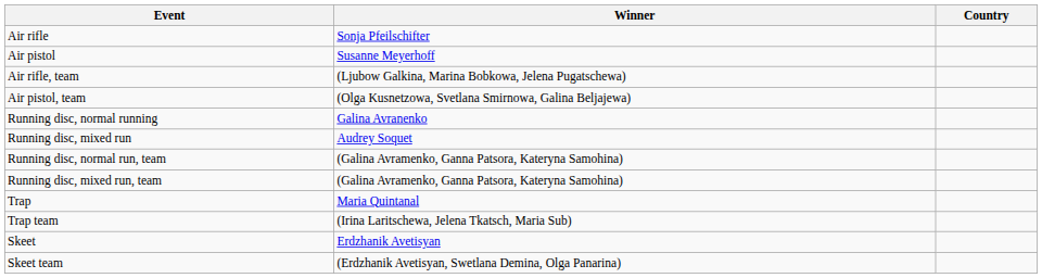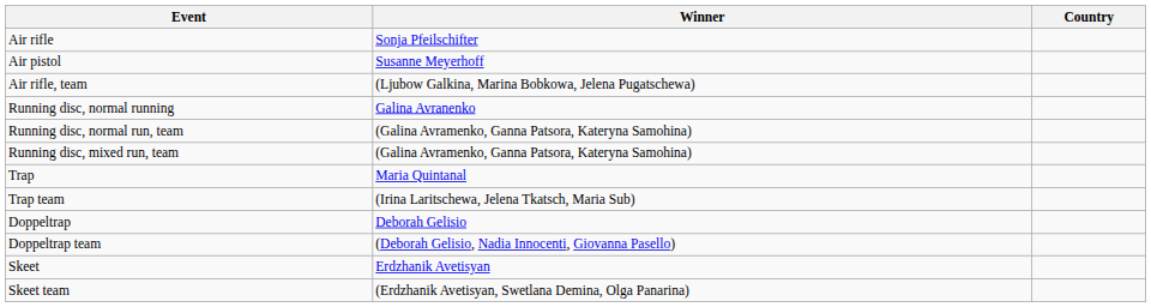 <table class="wikitable sortable" width=60% style="font-size:90%; text-align:left;">
 <tr>
 <th>Event</th>
 <th>Winner</th>
 <th>Country</th>
 </tr>
 <tr>
 <td>Air rifle</td>
 <td><a href='#'>Sonja Pfeilschifter</a></td>
 <td></td>
 </tr>
 <tr>
 <td>Air pistol</td>
 <td><a href='#'>Susanne Meyerhoff</a></td>
 <td></td>
 </tr>
 <tr>
 <td>Air rifle, team</td>
 <td>(Ljubow Galkina, Marina Bobkowa, Jelena Pugatschewa)</td>
 <td></td>
 </tr>
 <tr>
-<td>Air pistol, team</td>
-<td>(Olga Kusnetzowa, Svetlana Smirnowa, Galina Beljajewa)</td>
-<td></td>
-</tr>
-<tr>
 <td>Running disc, normal running</td>
 <td><a href='#'>Galina Avranenko</a></td>
-<td></td>
-</tr>
-<tr>
-<td>Running disc, mixed run</td>
-<td><a href='#'>Audrey Soquet</a></td>
 <td></td>
 </tr>
 <tr>
 <td>Running disc, normal run, team</td>
 <td>(Galina Avramenko, Ganna Patsora, Kateryna Samohina)</td>
 <td></td>
 </tr>
 <tr>
 <td>Running disc, mixed run, team</td>
 <td>(Galina Avramenko, Ganna Patsora, Kateryna Samohina)</td>
 <td></td>
 </tr>
 <tr>
 <td>Trap</td>
 <td><a href='#'>Maria Quintanal</a></td>
 <td></td>
 </tr>
 <tr>
 <td>Trap team</td>
 <td>(Irina Laritschewa, Jelena Tkatsch, Maria Sub)</td>
 <td></td>
 </tr>
 <tr>
+<td>Doppeltrap</td>
+<td><a href='#'>Deborah Gelisio</a></td>
+<td></td>
+</tr>
+<tr>
+<td>Doppeltrap team</td>
+<td>(<a href='#'>Deborah Gelisio</a>, <a href='#'>Nadia Innocenti</a>, <a href='#'>Giovanna Pasello</a>)</td>
+<td></td>
+</tr>
+<tr>
 <td>Skeet</td>
 <td><a href='#'>Erdzhanik Avetisyan</a></td>
 <td></td>
 </tr>
 <tr>
 <td>Skeet team</td>
 <td>(Erdzhanik Avetisyan, Swetlana Demina, Olga Panarina)</td>
 <td></td>
 </tr>
 </table>
